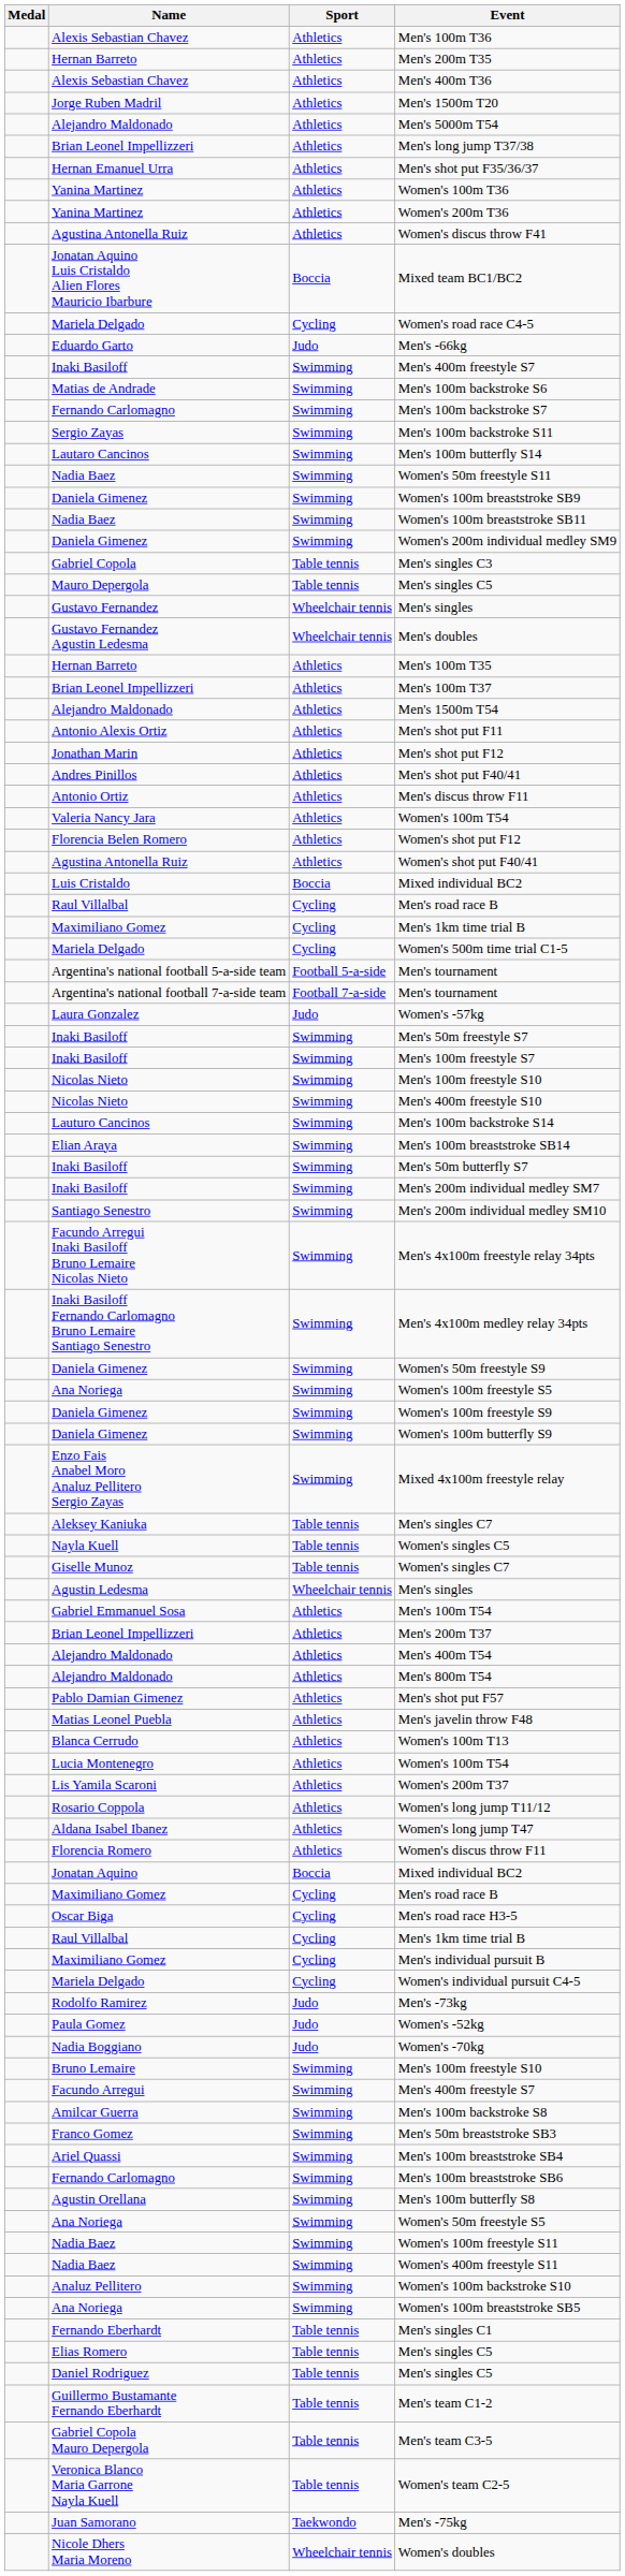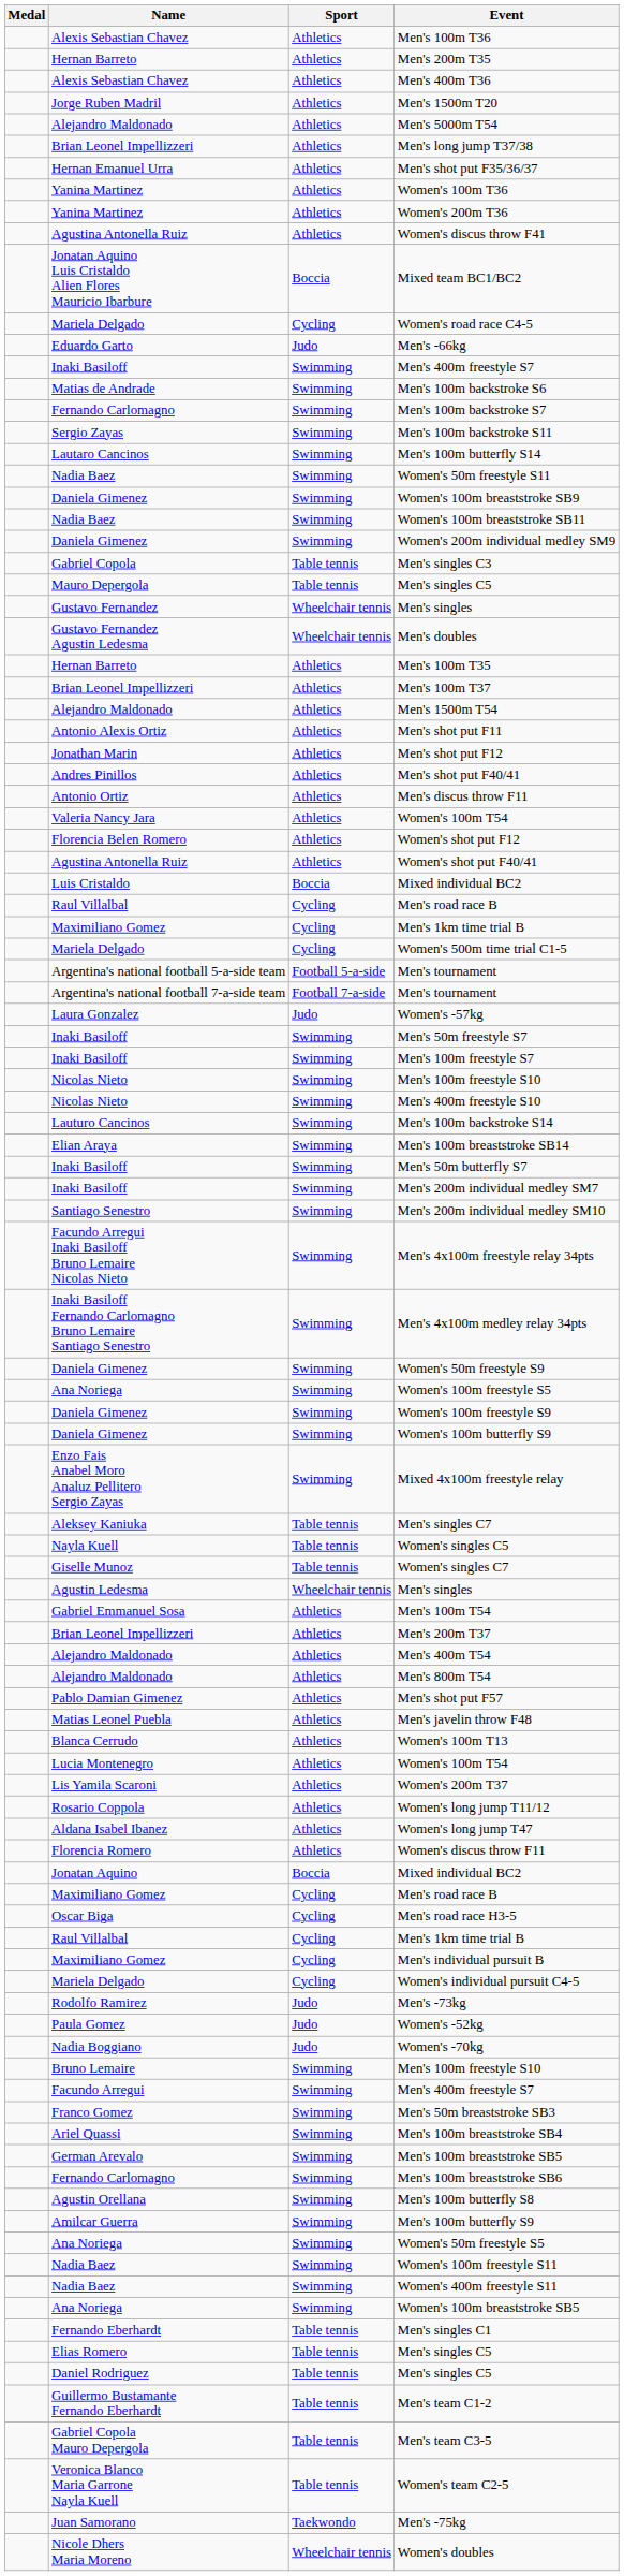 <table class="wikitable">
 <tr>
 <th>Medal</th>
 <th>Name</th>
 <th>Sport</th>
 <th>Event</th>
 </tr>
 <tr>
 <td></td>
 <td><a href='#'>Alexis Sebastian Chavez</a></td>
 <td><a href='#'>Athletics</a></td>
 <td>Men's 100m T36</td>
 </tr>
 <tr>
 <td></td>
 <td><a href='#'>Hernan Barreto</a></td>
 <td><a href='#'>Athletics</a></td>
 <td>Men's 200m T35</td>
 </tr>
 <tr>
 <td></td>
 <td><a href='#'>Alexis Sebastian Chavez</a></td>
 <td><a href='#'>Athletics</a></td>
 <td>Men's 400m T36</td>
 </tr>
 <tr>
 <td></td>
 <td><a href='#'>Jorge Ruben Madril</a></td>
 <td><a href='#'>Athletics</a></td>
 <td>Men's 1500m T20</td>
 </tr>
 <tr>
 <td></td>
 <td><a href='#'>Alejandro Maldonado</a></td>
 <td><a href='#'>Athletics</a></td>
 <td>Men's 5000m T54</td>
 </tr>
 <tr>
 <td></td>
 <td><a href='#'>Brian Leonel Impellizzeri</a></td>
 <td><a href='#'>Athletics</a></td>
 <td>Men's long jump T37/38</td>
 </tr>
 <tr>
 <td></td>
 <td><a href='#'>Hernan Emanuel Urra</a></td>
 <td><a href='#'>Athletics</a></td>
 <td>Men's shot put F35/36/37</td>
 </tr>
 <tr>
 <td></td>
 <td><a href='#'>Yanina Martinez</a></td>
 <td><a href='#'>Athletics</a></td>
 <td>Women's 100m T36</td>
 </tr>
 <tr>
 <td></td>
 <td><a href='#'>Yanina Martinez</a></td>
 <td><a href='#'>Athletics</a></td>
 <td>Women's 200m T36</td>
 </tr>
 <tr>
 <td></td>
 <td><a href='#'>Agustina Antonella Ruiz</a></td>
 <td><a href='#'>Athletics</a></td>
 <td>Women's discus throw F41</td>
 </tr>
 <tr>
 <td></td>
 <td><a href='#'>Jonatan Aquino</a><br><a href='#'>Luis Cristaldo</a><br><a href='#'>Alien Flores</a><br><a href='#'>Mauricio Ibarbure</a></td>
 <td><a href='#'>Boccia</a></td>
 <td>Mixed team BC1/BC2</td>
 </tr>
 <tr>
 <td></td>
 <td><a href='#'>Mariela Delgado</a></td>
 <td><a href='#'>Cycling</a></td>
 <td>Women's road race C4-5</td>
 </tr>
 <tr>
 <td></td>
 <td><a href='#'>Eduardo Garto</a></td>
 <td><a href='#'>Judo</a></td>
 <td>Men's -66kg</td>
 </tr>
 <tr>
 <td></td>
 <td><a href='#'>Inaki Basiloff</a></td>
 <td><a href='#'>Swimming</a></td>
 <td>Men's 400m freestyle S7</td>
 </tr>
 <tr>
 <td></td>
 <td><a href='#'>Matias de Andrade</a></td>
 <td><a href='#'>Swimming</a></td>
 <td>Men's 100m backstroke S6</td>
 </tr>
 <tr>
 <td></td>
 <td><a href='#'>Fernando Carlomagno</a></td>
 <td><a href='#'>Swimming</a></td>
 <td>Men's 100m backstroke S7</td>
 </tr>
 <tr>
 <td></td>
 <td><a href='#'>Sergio Zayas</a></td>
 <td><a href='#'>Swimming</a></td>
 <td>Men's 100m backstroke S11</td>
 </tr>
 <tr>
 <td></td>
 <td><a href='#'>Lautaro Cancinos</a></td>
 <td><a href='#'>Swimming</a></td>
 <td>Men's 100m butterfly S14</td>
 </tr>
 <tr>
 <td></td>
 <td><a href='#'>Nadia Baez</a></td>
 <td><a href='#'>Swimming</a></td>
 <td>Women's 50m freestyle S11</td>
 </tr>
 <tr>
 <td></td>
 <td><a href='#'>Daniela Gimenez</a></td>
 <td><a href='#'>Swimming</a></td>
 <td>Women's 100m breaststroke SB9</td>
 </tr>
 <tr>
 <td></td>
 <td><a href='#'>Nadia Baez</a></td>
 <td><a href='#'>Swimming</a></td>
 <td>Women's 100m breaststroke SB11</td>
 </tr>
 <tr>
 <td></td>
 <td><a href='#'>Daniela Gimenez</a></td>
 <td><a href='#'>Swimming</a></td>
 <td>Women's 200m individual medley SM9</td>
 </tr>
 <tr>
 <td></td>
 <td><a href='#'>Gabriel Copola</a></td>
 <td><a href='#'>Table tennis</a></td>
 <td>Men's singles C3</td>
 </tr>
 <tr>
 <td></td>
 <td><a href='#'>Mauro Depergola</a></td>
 <td><a href='#'>Table tennis</a></td>
 <td>Men's singles C5</td>
 </tr>
 <tr>
 <td></td>
 <td><a href='#'>Gustavo Fernandez</a></td>
 <td><a href='#'>Wheelchair tennis</a></td>
 <td>Men's singles</td>
 </tr>
 <tr>
 <td></td>
 <td><a href='#'>Gustavo Fernandez</a><br><a href='#'>Agustin Ledesma</a></td>
 <td><a href='#'>Wheelchair tennis</a></td>
 <td>Men's doubles</td>
 </tr>
 <tr>
 <td></td>
 <td><a href='#'>Hernan Barreto</a></td>
 <td><a href='#'>Athletics</a></td>
 <td>Men's 100m T35</td>
 </tr>
 <tr>
 <td></td>
 <td><a href='#'>Brian Leonel Impellizzeri</a></td>
 <td><a href='#'>Athletics</a></td>
 <td>Men's 100m T37</td>
 </tr>
 <tr>
 <td></td>
 <td><a href='#'>Alejandro Maldonado</a></td>
 <td><a href='#'>Athletics</a></td>
 <td>Men's 1500m T54</td>
 </tr>
 <tr>
 <td></td>
 <td><a href='#'>Antonio Alexis Ortiz</a></td>
 <td><a href='#'>Athletics</a></td>
 <td>Men's shot put F11</td>
 </tr>
 <tr>
 <td></td>
 <td><a href='#'>Jonathan Marin</a></td>
 <td><a href='#'>Athletics</a></td>
 <td>Men's shot put F12</td>
 </tr>
 <tr>
 <td></td>
 <td><a href='#'>Andres Pinillos</a></td>
 <td><a href='#'>Athletics</a></td>
 <td>Men's shot put F40/41</td>
 </tr>
 <tr>
 <td></td>
 <td><a href='#'>Antonio Ortiz</a></td>
 <td><a href='#'>Athletics</a></td>
 <td>Men's discus throw F11</td>
 </tr>
 <tr>
 <td></td>
 <td><a href='#'>Valeria Nancy Jara</a></td>
 <td><a href='#'>Athletics</a></td>
 <td>Women's 100m T54</td>
 </tr>
 <tr>
 <td></td>
 <td><a href='#'>Florencia Belen Romero</a></td>
 <td><a href='#'>Athletics</a></td>
 <td>Women's shot put F12</td>
 </tr>
 <tr>
 <td></td>
 <td><a href='#'>Agustina Antonella Ruiz</a></td>
 <td><a href='#'>Athletics</a></td>
 <td>Women's shot put F40/41</td>
 </tr>
 <tr>
 <td></td>
 <td><a href='#'>Luis Cristaldo</a></td>
 <td><a href='#'>Boccia</a></td>
 <td>Mixed individual BC2</td>
 </tr>
 <tr>
 <td></td>
 <td><a href='#'>Raul Villalbal</a></td>
 <td><a href='#'>Cycling</a></td>
 <td>Men's road race B</td>
 </tr>
 <tr>
 <td></td>
 <td><a href='#'>Maximiliano Gomez</a></td>
 <td><a href='#'>Cycling</a></td>
 <td>Men's 1km time trial B</td>
 </tr>
 <tr>
 <td></td>
 <td><a href='#'>Mariela Delgado</a></td>
 <td><a href='#'>Cycling</a></td>
 <td>Women's 500m time trial C1-5</td>
 </tr>
 <tr>
 <td></td>
 <td>Argentina's national football 5-a-side team</td>
 <td><a href='#'>Football 5-a-side</a></td>
 <td>Men's tournament</td>
 </tr>
 <tr>
 <td></td>
 <td>Argentina's national football 7-a-side team</td>
 <td><a href='#'>Football 7-a-side</a></td>
 <td>Men's tournament</td>
 </tr>
 <tr>
 <td></td>
 <td><a href='#'>Laura Gonzalez</a></td>
 <td><a href='#'>Judo</a></td>
 <td>Women's -57kg</td>
 </tr>
 <tr>
 <td></td>
 <td><a href='#'>Inaki Basiloff</a></td>
 <td><a href='#'>Swimming</a></td>
 <td>Men's 50m freestyle S7</td>
 </tr>
 <tr>
 <td></td>
 <td><a href='#'>Inaki Basiloff</a></td>
 <td><a href='#'>Swimming</a></td>
 <td>Men's 100m freestyle S7</td>
 </tr>
 <tr>
 <td></td>
 <td><a href='#'>Nicolas Nieto</a></td>
 <td><a href='#'>Swimming</a></td>
 <td>Men's 100m freestyle S10</td>
 </tr>
 <tr>
 <td></td>
 <td><a href='#'>Nicolas Nieto</a></td>
 <td><a href='#'>Swimming</a></td>
 <td>Men's 400m freestyle S10</td>
 </tr>
 <tr>
 <td></td>
 <td><a href='#'>Lauturo Cancinos</a></td>
 <td><a href='#'>Swimming</a></td>
 <td>Men's 100m backstroke S14</td>
 </tr>
 <tr>
 <td></td>
 <td><a href='#'>Elian Araya</a></td>
 <td><a href='#'>Swimming</a></td>
 <td>Men's 100m breaststroke SB14</td>
 </tr>
 <tr>
 <td></td>
 <td><a href='#'>Inaki Basiloff</a></td>
 <td><a href='#'>Swimming</a></td>
 <td>Men's 50m butterfly S7</td>
 </tr>
 <tr>
 <td></td>
 <td><a href='#'>Inaki Basiloff</a></td>
 <td><a href='#'>Swimming</a></td>
 <td>Men's 200m individual medley SM7</td>
 </tr>
 <tr>
 <td></td>
 <td><a href='#'>Santiago Senestro</a></td>
 <td><a href='#'>Swimming</a></td>
 <td>Men's 200m individual medley SM10</td>
 </tr>
 <tr>
 <td></td>
 <td><a href='#'>Facundo Arregui</a><br><a href='#'>Inaki Basiloff</a><br><a href='#'>Bruno Lemaire</a><br><a href='#'>Nicolas Nieto</a></td>
 <td><a href='#'>Swimming</a></td>
 <td>Men's 4x100m freestyle relay 34pts</td>
 </tr>
 <tr>
 <td></td>
 <td><a href='#'>Inaki Basiloff</a><br><a href='#'>Fernando Carlomagno</a><br><a href='#'>Bruno Lemaire</a><br><a href='#'>Santiago Senestro</a></td>
 <td><a href='#'>Swimming</a></td>
 <td>Men's 4x100m medley relay 34pts</td>
 </tr>
 <tr>
 <td></td>
 <td><a href='#'>Daniela Gimenez</a></td>
 <td><a href='#'>Swimming</a></td>
 <td>Women's 50m freestyle S9</td>
 </tr>
 <tr>
 <td></td>
 <td><a href='#'>Ana Noriega</a></td>
 <td><a href='#'>Swimming</a></td>
 <td>Women's 100m freestyle S5</td>
 </tr>
 <tr>
 <td></td>
 <td><a href='#'>Daniela Gimenez</a></td>
 <td><a href='#'>Swimming</a></td>
 <td>Women's 100m freestyle S9</td>
 </tr>
 <tr>
 <td></td>
 <td><a href='#'>Daniela Gimenez</a></td>
 <td><a href='#'>Swimming</a></td>
 <td>Women's 100m butterfly S9</td>
 </tr>
 <tr>
 <td></td>
 <td><a href='#'>Enzo Fais</a><br><a href='#'>Anabel Moro</a><br><a href='#'>Analuz Pellitero</a><br><a href='#'>Sergio Zayas</a></td>
 <td><a href='#'>Swimming</a></td>
 <td>Mixed 4x100m freestyle relay</td>
 </tr>
 <tr>
 <td></td>
 <td><a href='#'>Aleksey Kaniuka</a></td>
 <td><a href='#'>Table tennis</a></td>
 <td>Men's singles C7</td>
 </tr>
 <tr>
 <td></td>
 <td><a href='#'>Nayla Kuell</a></td>
 <td><a href='#'>Table tennis</a></td>
 <td>Women's singles C5</td>
 </tr>
 <tr>
 <td></td>
 <td><a href='#'>Giselle Munoz</a></td>
 <td><a href='#'>Table tennis</a></td>
 <td>Women's singles C7</td>
 </tr>
 <tr>
 <td></td>
 <td><a href='#'>Agustin Ledesma</a></td>
 <td><a href='#'>Wheelchair tennis</a></td>
 <td>Men's singles</td>
 </tr>
 <tr>
 <td></td>
 <td><a href='#'>Gabriel Emmanuel Sosa</a></td>
 <td><a href='#'>Athletics</a></td>
 <td>Men's 100m T54</td>
 </tr>
 <tr>
 <td></td>
 <td><a href='#'>Brian Leonel Impellizzeri</a></td>
 <td><a href='#'>Athletics</a></td>
 <td>Men's 200m T37</td>
 </tr>
 <tr>
 <td></td>
 <td><a href='#'>Alejandro Maldonado</a></td>
 <td><a href='#'>Athletics</a></td>
 <td>Men's 400m T54</td>
 </tr>
 <tr>
 <td></td>
 <td><a href='#'>Alejandro Maldonado</a></td>
 <td><a href='#'>Athletics</a></td>
 <td>Men's 800m T54</td>
 </tr>
 <tr>
 <td></td>
 <td><a href='#'>Pablo Damian Gimenez</a></td>
 <td><a href='#'>Athletics</a></td>
 <td>Men's shot put F57</td>
 </tr>
 <tr>
 <td></td>
 <td><a href='#'>Matias Leonel Puebla</a></td>
 <td><a href='#'>Athletics</a></td>
 <td>Men's javelin throw F48</td>
 </tr>
 <tr>
 <td></td>
 <td><a href='#'>Blanca Cerrudo</a></td>
 <td><a href='#'>Athletics</a></td>
 <td>Women's 100m T13</td>
 </tr>
 <tr>
 <td></td>
 <td><a href='#'>Lucia Montenegro</a></td>
 <td><a href='#'>Athletics</a></td>
 <td>Women's 100m T54</td>
 </tr>
 <tr>
 <td></td>
 <td><a href='#'>Lis Yamila Scaroni</a></td>
 <td><a href='#'>Athletics</a></td>
 <td>Women's 200m T37</td>
 </tr>
 <tr>
 <td></td>
 <td><a href='#'>Rosario Coppola</a></td>
 <td><a href='#'>Athletics</a></td>
 <td>Women's long jump T11/12</td>
 </tr>
 <tr>
 <td></td>
 <td><a href='#'>Aldana Isabel Ibanez</a></td>
 <td><a href='#'>Athletics</a></td>
 <td>Women's long jump T47</td>
 </tr>
 <tr>
 <td></td>
 <td><a href='#'>Florencia Romero</a></td>
 <td><a href='#'>Athletics</a></td>
 <td>Women's discus throw F11</td>
 </tr>
 <tr>
 <td></td>
 <td><a href='#'>Jonatan Aquino</a></td>
 <td><a href='#'>Boccia</a></td>
 <td>Mixed individual BC2</td>
 </tr>
 <tr>
 <td></td>
 <td><a href='#'>Maximiliano Gomez</a></td>
 <td><a href='#'>Cycling</a></td>
 <td>Men's road race B</td>
 </tr>
 <tr>
 <td></td>
 <td><a href='#'>Oscar Biga</a></td>
 <td><a href='#'>Cycling</a></td>
 <td>Men's road race H3-5</td>
 </tr>
 <tr>
 <td></td>
 <td><a href='#'>Raul Villalbal</a></td>
 <td><a href='#'>Cycling</a></td>
 <td>Men's 1km time trial B</td>
 </tr>
 <tr>
 <td></td>
 <td><a href='#'>Maximiliano Gomez</a></td>
 <td><a href='#'>Cycling</a></td>
 <td>Men's individual pursuit B</td>
 </tr>
 <tr>
 <td></td>
 <td><a href='#'>Mariela Delgado</a></td>
 <td><a href='#'>Cycling</a></td>
 <td>Women's individual pursuit C4-5</td>
 </tr>
 <tr>
 <td></td>
 <td><a href='#'>Rodolfo Ramirez</a></td>
 <td><a href='#'>Judo</a></td>
 <td>Men's -73kg</td>
 </tr>
 <tr>
 <td></td>
 <td><a href='#'>Paula Gomez</a></td>
 <td><a href='#'>Judo</a></td>
 <td>Women's -52kg</td>
 </tr>
 <tr>
 <td></td>
 <td><a href='#'>Nadia Boggiano</a></td>
 <td><a href='#'>Judo</a></td>
 <td>Women's -70kg</td>
 </tr>
 <tr>
 <td></td>
 <td><a href='#'>Bruno Lemaire</a></td>
 <td><a href='#'>Swimming</a></td>
 <td>Men's 100m freestyle S10</td>
 </tr>
 <tr>
 <td></td>
 <td><a href='#'>Facundo Arregui</a></td>
 <td><a href='#'>Swimming</a></td>
 <td>Men's 400m freestyle S7</td>
 </tr>
 <tr>
 <td></td>
-<td><a href='#'>Amilcar Guerra</a></td>
-<td><a href='#'>Swimming</a></td>
-<td>Men's 100m backstroke S8</td>
-</tr>
-<tr>
-<td></td>
 <td><a href='#'>Franco Gomez</a></td>
 <td><a href='#'>Swimming</a></td>
 <td>Men's 50m breaststroke SB3</td>
 </tr>
 <tr>
 <td></td>
 <td><a href='#'>Ariel Quassi</a></td>
 <td><a href='#'>Swimming</a></td>
 <td>Men's 100m breaststroke SB4</td>
 </tr>
 <tr>
 <td></td>
+<td><a href='#'>German Arevalo</a></td>
+<td><a href='#'>Swimming</a></td>
+<td>Men's 100m breaststroke SB5</td>
+</tr>
+<tr>
+<td></td>
 <td><a href='#'>Fernando Carlomagno</a></td>
 <td><a href='#'>Swimming</a></td>
 <td>Men's 100m breaststroke SB6</td>
 </tr>
 <tr>
 <td></td>
 <td><a href='#'>Agustin Orellana</a></td>
 <td><a href='#'>Swimming</a></td>
 <td>Men's 100m butterfly S8</td>
+</tr>
+<tr>
+<td></td>
+<td><a href='#'>Amilcar Guerra</a></td>
+<td><a href='#'>Swimming</a></td>
+<td>Men's 100m butterfly S9</td>
 </tr>
 <tr>
 <td></td>
 <td><a href='#'>Ana Noriega</a></td>
 <td><a href='#'>Swimming</a></td>
 <td>Women's 50m freestyle S5</td>
 </tr>
 <tr>
 <td></td>
 <td><a href='#'>Nadia Baez</a></td>
 <td><a href='#'>Swimming</a></td>
 <td>Women's 100m freestyle S11</td>
 </tr>
 <tr>
 <td></td>
 <td><a href='#'>Nadia Baez</a></td>
 <td><a href='#'>Swimming</a></td>
 <td>Women's 400m freestyle S11</td>
-</tr>
-<tr>
-<td></td>
-<td><a href='#'>Analuz Pellitero</a></td>
-<td><a href='#'>Swimming</a></td>
-<td>Women's 100m backstroke S10</td>
 </tr>
 <tr>
 <td></td>
 <td><a href='#'>Ana Noriega</a></td>
 <td><a href='#'>Swimming</a></td>
 <td>Women's 100m breaststroke SB5</td>
 </tr>
 <tr>
 <td></td>
 <td><a href='#'>Fernando Eberhardt</a></td>
 <td><a href='#'>Table tennis</a></td>
 <td>Men's singles C1</td>
 </tr>
 <tr>
 <td></td>
 <td><a href='#'>Elias Romero</a></td>
 <td><a href='#'>Table tennis</a></td>
 <td>Men's singles C5</td>
 </tr>
 <tr>
 <td></td>
 <td><a href='#'>Daniel Rodriguez</a></td>
 <td><a href='#'>Table tennis</a></td>
 <td>Men's singles C5</td>
 </tr>
 <tr>
 <td></td>
 <td><a href='#'>Guillermo Bustamante</a><br><a href='#'>Fernando Eberhardt</a></td>
 <td><a href='#'>Table tennis</a></td>
 <td>Men's team C1-2</td>
 </tr>
 <tr>
 <td></td>
 <td><a href='#'>Gabriel Copola</a><br><a href='#'>Mauro Depergola</a></td>
 <td><a href='#'>Table tennis</a></td>
 <td>Men's team C3-5</td>
 </tr>
 <tr>
 <td></td>
 <td><a href='#'>Veronica Blanco</a><br><a href='#'>Maria Garrone</a><br><a href='#'>Nayla Kuell</a></td>
 <td><a href='#'>Table tennis</a></td>
 <td>Women's team C2-5</td>
 </tr>
 <tr>
 <td></td>
 <td><a href='#'>Juan Samorano</a></td>
 <td><a href='#'>Taekwondo</a></td>
 <td>Men's -75kg</td>
 </tr>
 <tr>
 <td></td>
 <td><a href='#'>Nicole Dhers</a><br><a href='#'>Maria Moreno</a></td>
 <td><a href='#'>Wheelchair tennis</a></td>
 <td>Women's doubles</td>
 </tr>
 </table>
